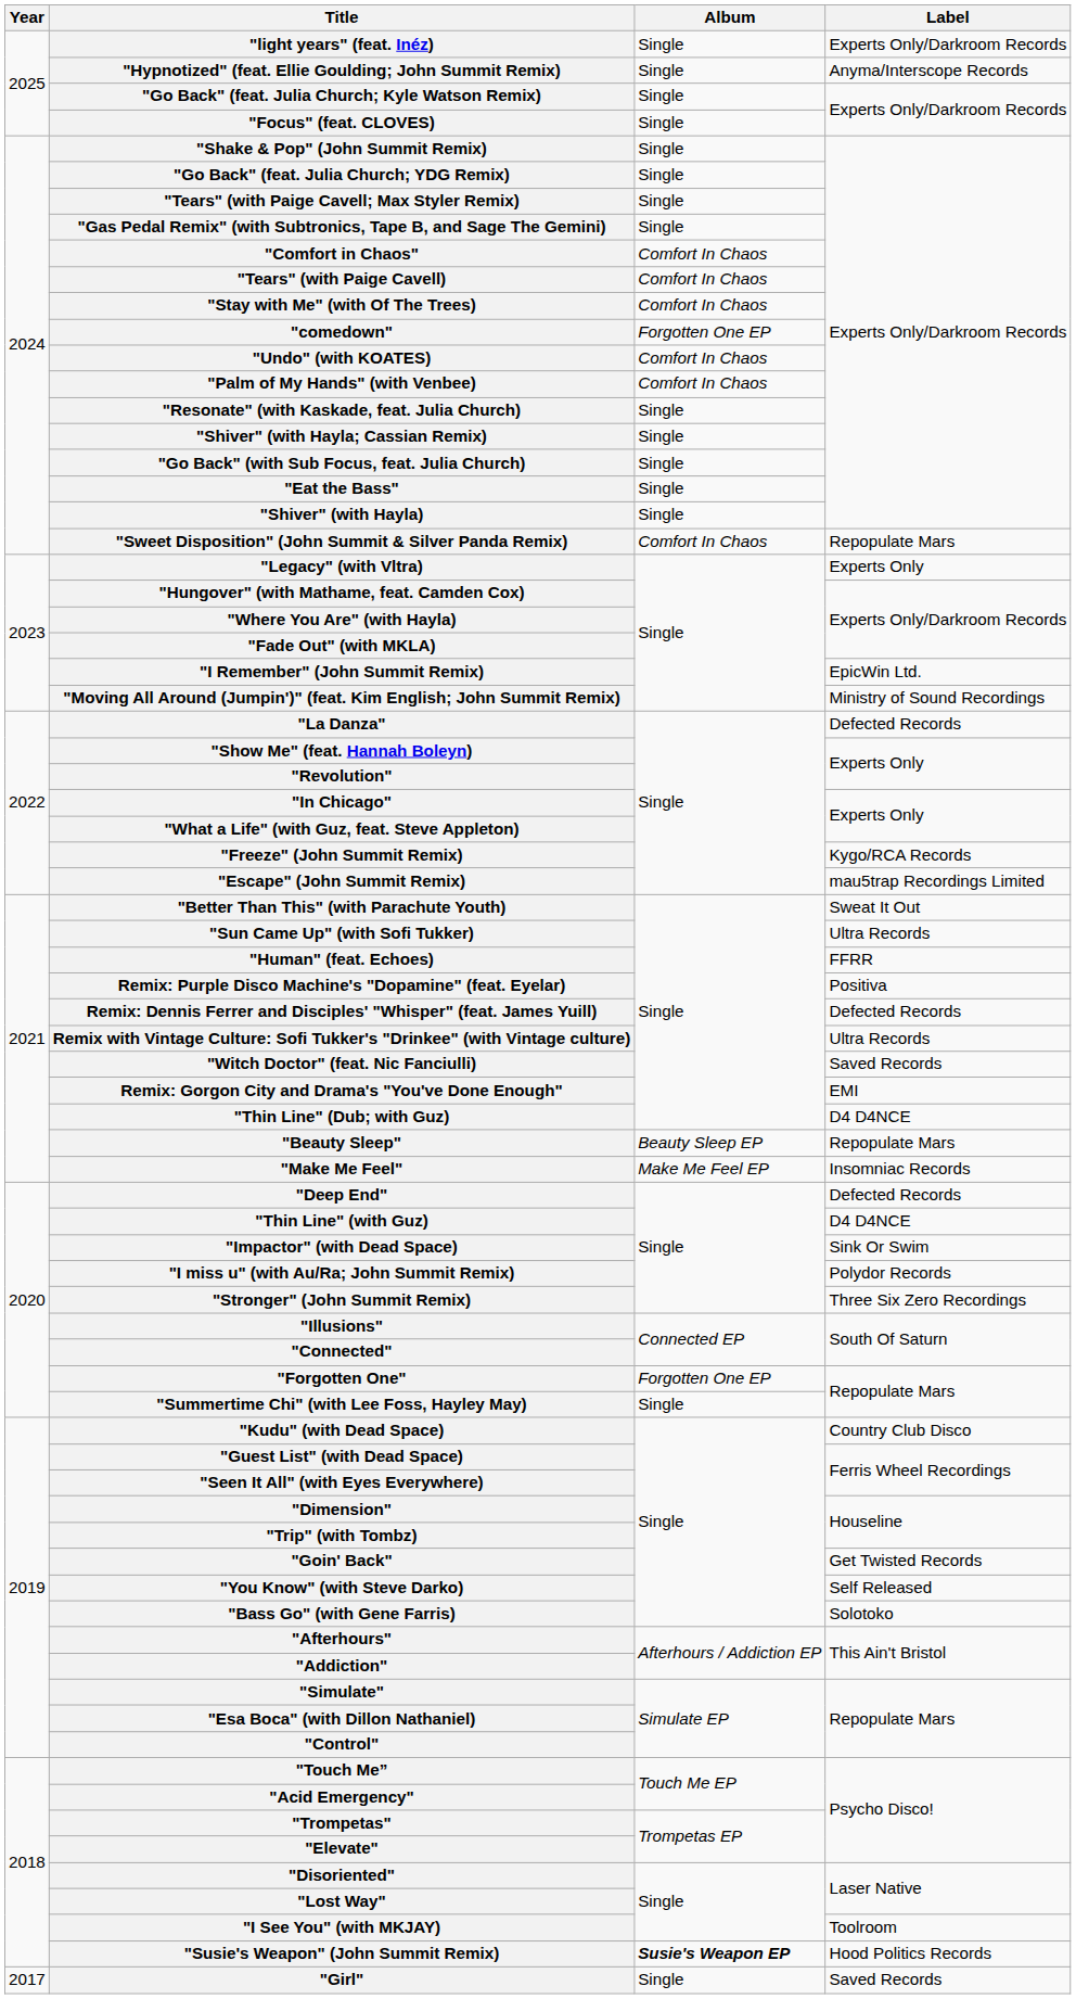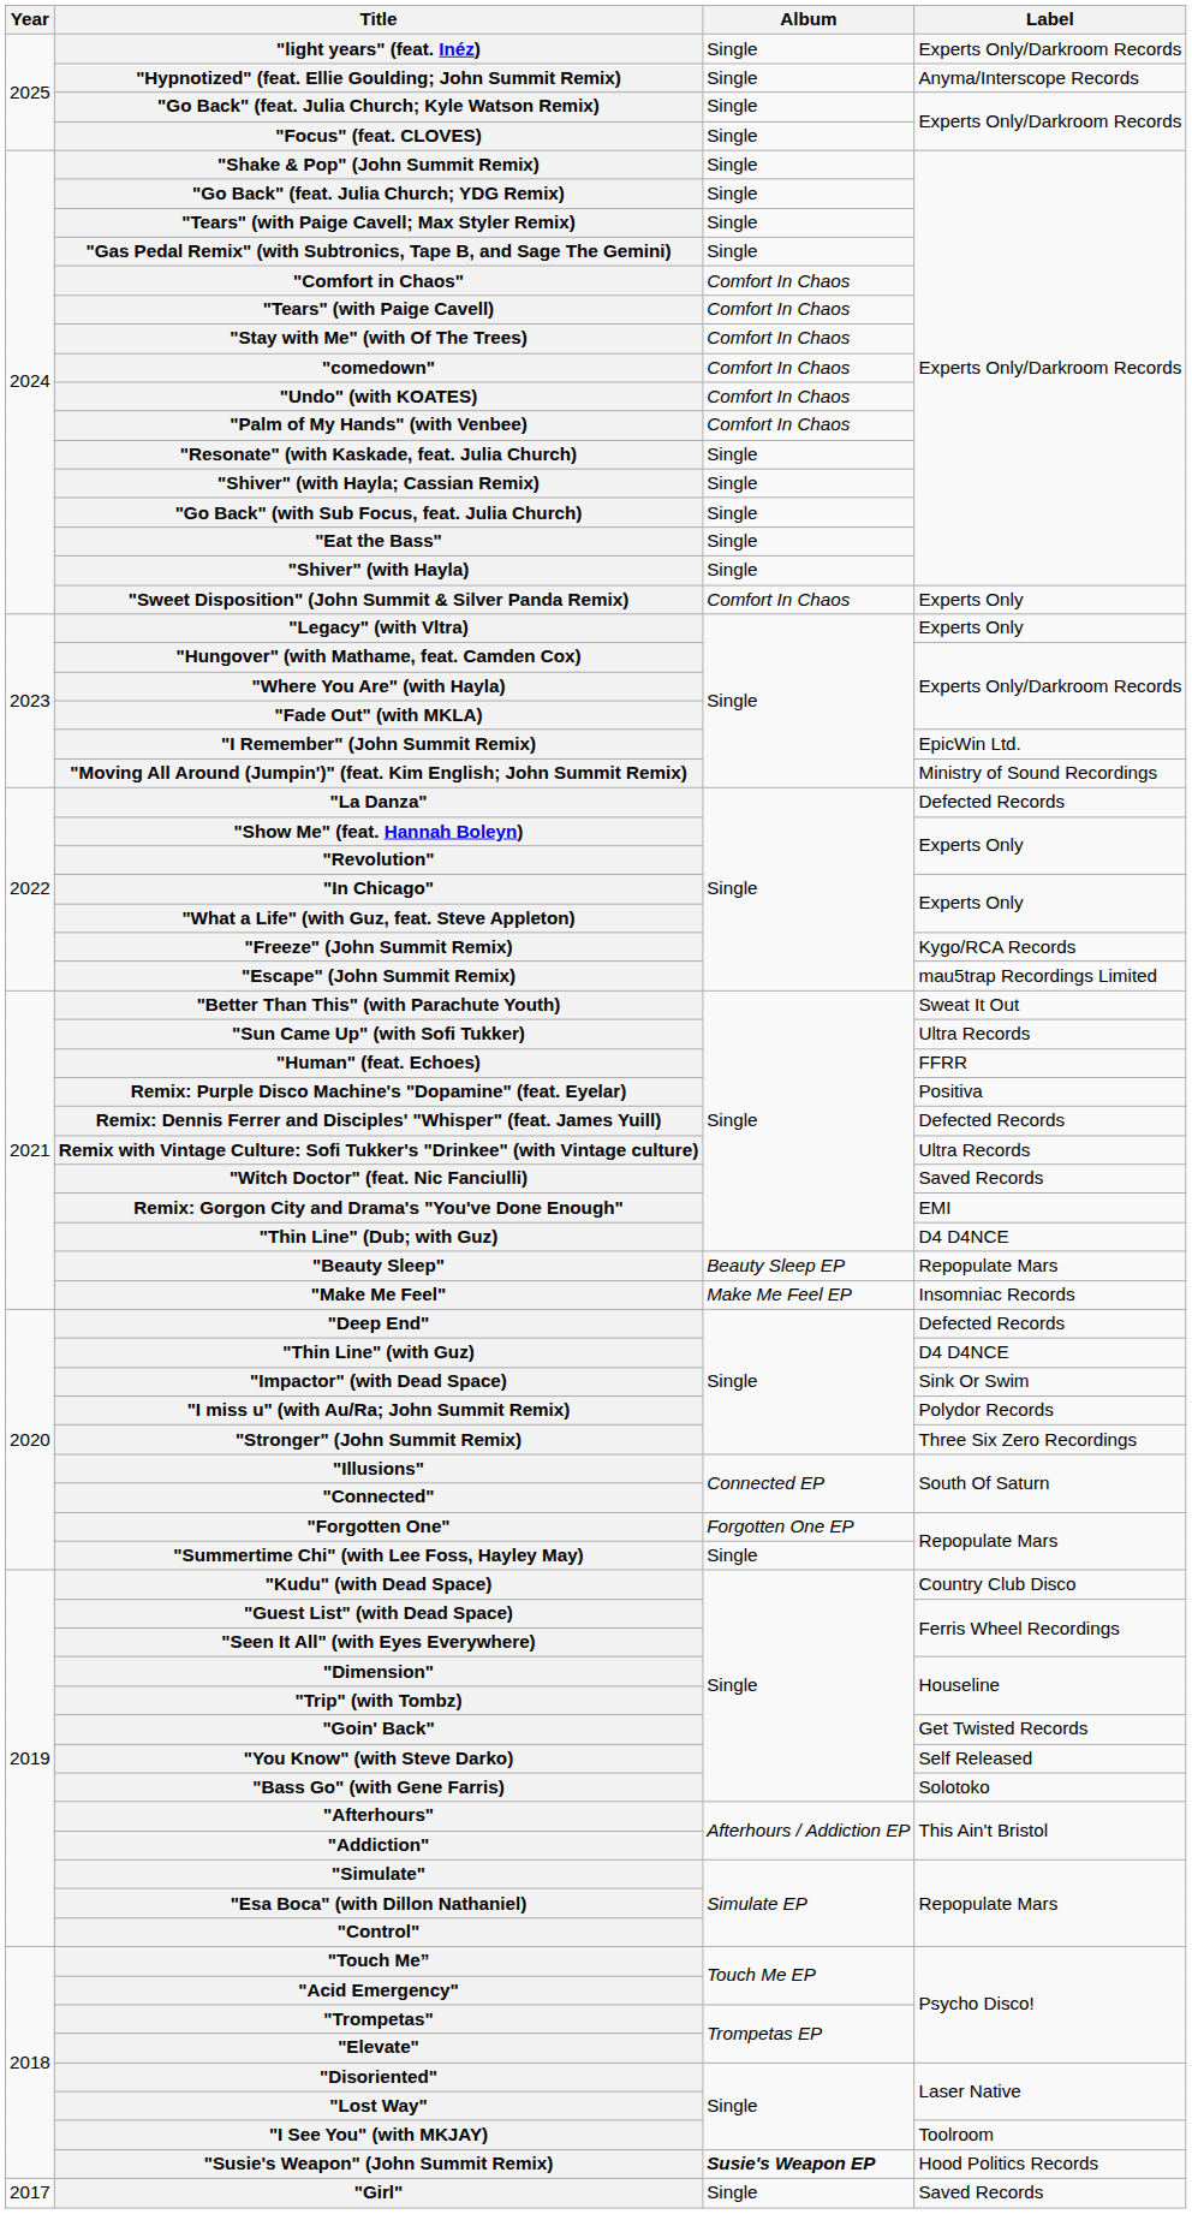 <table class="wikitable plainrowheaders" style="text-align:left">
 <tr>
 <th scope="col">Year</th>
 <th scope="col">Title</th>
 <th scope="col">Album</th>
 <th scope="col">Label</th>
 </tr>
 <tr>
 <td rowspan="4">2025</td>
 <th scope="row">"light years" (feat. <a href='#'>Inéz</a>)</th>
 <td>Single</td>
 <td>Experts Only/Darkroom Records</td>
 </tr>
 <tr>
 <th scope="row">"Hypnotized" (feat. Ellie Goulding; John Summit Remix)</th>
 <td>Single</td>
 <td>Anyma/Interscope Records</td>
 </tr>
 <tr>
 <th scope="row">"Go Back" (feat. Julia Church; Kyle Watson Remix)</th>
 <td>Single</td>
 <td rowspan="2">Experts Only/Darkroom Records</td>
 </tr>
 <tr>
 <th scope="row">"Focus" (feat. CLOVES)</th>
 <td>Single</td>
 </tr>
 <tr>
 <td colspan="1" rowspan="16">2024</td>
 <th scope="row">"Shake & Pop" (John Summit Remix)</th>
 <td>Single</td>
 <td colspan="1" rowspan="15">Experts Only/Darkroom Records</td>
 </tr>
 <tr>
 <th scope="row">"Go Back" (feat. Julia Church; YDG Remix)</th>
 <td>Single</td>
 </tr>
 <tr>
 <th scope="row">"Tears" (with Paige Cavell; Max Styler Remix)</th>
 <td>Single</td>
 </tr>
 <tr>
 <th scope="row">"Gas Pedal Remix" (with Subtronics, Tape B, and Sage The Gemini)</th>
 <td>Single</td>
 </tr>
 <tr>
 <th scope="row">"Comfort in Chaos"</th>
 <td><em>Comfort In Chaos</em></td>
 </tr>
 <tr>
 <th scope="row">"Tears" (with Paige Cavell)</th>
 <td><em>Comfort In Chaos</em></td>
 </tr>
 <tr>
 <th scope="row">"Stay with Me" (with Of The Trees)</th>
 <td><em>Comfort In Chaos</em></td>
 </tr>
 <tr>
 <th scope="row">"comedown"</th>
-<td><em>Forgotten One EP</em></td>
+<td><em>Comfort In Chaos</em></td>
 </tr>
 <tr>
 <th scope="row">"Undo" (with KOATES)</th>
 <td><em>Comfort In Chaos</em></td>
 </tr>
 <tr>
 <th scope="row">"Palm of My Hands" (with Venbee)</th>
 <td><em>Comfort In Chaos</em></td>
 </tr>
 <tr>
 <th scope="row">"Resonate" (with Kaskade, feat. Julia Church)</th>
 <td>Single</td>
 </tr>
 <tr>
 <th scope="row">"Shiver" (with Hayla; Cassian Remix)</th>
 <td>Single</td>
 </tr>
 <tr>
 <th scope="row">"Go Back" (with Sub Focus, feat. Julia Church)</th>
 <td>Single</td>
 </tr>
 <tr>
 <th scope="row">"Eat the Bass"</th>
 <td>Single</td>
 </tr>
 <tr>
 <th scope="row">"Shiver" (with Hayla)</th>
 <td>Single</td>
 </tr>
 <tr>
 <th scope="row">"Sweet Disposition" (John Summit & Silver Panda Remix)</th>
 <td><em>Comfort In Chaos</em></td>
-<td>Repopulate Mars</td>
+<td>Experts Only</td>
 </tr>
 <tr>
 <td rowspan="6">2023</td>
 <th scope="row">"Legacy" (with Vltra)</th>
 <td rowspan="6">Single</td>
 <td>Experts Only</td>
 </tr>
 <tr>
 <th scope="row">"Hungover" (with Mathame, feat. Camden Cox)</th>
 <td rowspan="3">Experts Only/Darkroom Records</td>
 </tr>
 <tr>
 <th scope="row">"Where You Are" (with Hayla)</th>
 </tr>
 <tr>
 <th scope="row">"Fade Out" (with MKLA)</th>
 </tr>
 <tr>
 <th scope="row">"I Remember" (John Summit Remix)</th>
 <td>EpicWin Ltd.</td>
 </tr>
 <tr>
 <th scope="row">"Moving All Around (Jumpin')" (feat. Kim English; John Summit Remix)</th>
 <td>Ministry of Sound Recordings</td>
 </tr>
 <tr>
 <td rowspan="7">2022</td>
 <th scope="row">"La Danza"</th>
 <td rowspan="7">Single</td>
 <td>Defected Records</td>
 </tr>
 <tr>
 <th scope="row">"Show Me" (feat. <a href='#'>Hannah Boleyn</a>)</th>
 <td rowspan="2">Experts Only</td>
 </tr>
 <tr>
 <th scope="row">"Revolution"</th>
 </tr>
 <tr>
 <th scope="row">"In Chicago"</th>
 <td rowspan="2">Experts Only</td>
 </tr>
 <tr>
 <th scope="row">"What a Life" (with Guz, feat. Steve Appleton)</th>
 </tr>
 <tr>
 <th scope="row">"Freeze" (John Summit Remix)</th>
 <td>Kygo/RCA Records</td>
 </tr>
 <tr>
 <th scope="row">"Escape" (John Summit Remix)</th>
 <td>mau5trap Recordings Limited</td>
 </tr>
 <tr>
 <td rowspan="11">2021</td>
 <th scope="row">"Better Than This" (with Parachute Youth)</th>
 <td rowspan="9">Single</td>
 <td>Sweat It Out</td>
 </tr>
 <tr>
 <th scope="row">"Sun Came Up" (with Sofi Tukker)</th>
 <td>Ultra Records</td>
 </tr>
 <tr>
 <th scope="row">"Human" (feat. Echoes)</th>
 <td>FFRR</td>
 </tr>
 <tr>
 <th scope="row">Remix: Purple Disco Machine's "Dopamine" (feat. Eyelar)</th>
 <td>Positiva</td>
 </tr>
 <tr>
 <th scope="row">Remix: Dennis Ferrer and Disciples' "Whisper" (feat. James Yuill)</th>
 <td>Defected Records</td>
 </tr>
 <tr>
 <th scope="row">Remix with Vintage Culture: Sofi Tukker's "Drinkee" (with Vintage culture)</th>
 <td>Ultra Records</td>
 </tr>
 <tr>
 <th scope="row">"Witch Doctor" (feat. Nic Fanciulli)</th>
 <td>Saved Records</td>
 </tr>
 <tr>
 <th scope="row">Remix: Gorgon City and Drama's "You've Done Enough"</th>
 <td>EMI</td>
 </tr>
 <tr>
 <th scope="row">"Thin Line" (Dub; with Guz)</th>
 <td>D4 D4NCE</td>
 </tr>
 <tr>
 <th scope="row">"Beauty Sleep"</th>
 <td><em>Beauty Sleep EP</em></td>
 <td>Repopulate Mars</td>
 </tr>
 <tr>
 <th scope="row">"Make Me Feel"</th>
 <td><em>Make Me Feel EP</em></td>
 <td>Insomniac Records</td>
 </tr>
 <tr>
 <td rowspan="9">2020</td>
 <th scope="row">"Deep End"</th>
 <td rowspan="5">Single</td>
 <td>Defected Records</td>
 </tr>
 <tr>
 <th scope="row">"Thin Line" (with Guz)</th>
 <td>D4 D4NCE</td>
 </tr>
 <tr>
 <th scope="row">"Impactor" (with Dead Space)</th>
 <td>Sink Or Swim</td>
 </tr>
 <tr>
 <th scope="row">"I miss u" (with Au/Ra; John Summit Remix)</th>
 <td>Polydor Records</td>
 </tr>
 <tr>
 <th scope="row">"Stronger" (John Summit Remix)</th>
 <td>Three Six Zero Recordings</td>
 </tr>
 <tr>
 <th scope="row">"Illusions"</th>
 <td rowspan="2"><em>Connected EP</em></td>
 <td rowspan="2">South Of Saturn</td>
 </tr>
 <tr>
 <th scope="row">"Connected"</th>
 </tr>
 <tr>
 <th scope="row">"Forgotten One"</th>
 <td><em>Forgotten One EP</em></td>
 <td rowspan="2">Repopulate Mars</td>
 </tr>
 <tr>
 <th scope="row">"Summertime Chi" (with Lee Foss, Hayley May)</th>
 <td>Single</td>
 </tr>
 <tr>
 <td rowspan="13">2019</td>
 <th scope="row">"Kudu" (with Dead Space)</th>
 <td rowspan="8">Single</td>
 <td>Country Club Disco</td>
 </tr>
 <tr>
 <th scope="row">"Guest List" (with Dead Space)</th>
 <td rowspan="2">Ferris Wheel Recordings</td>
 </tr>
 <tr>
 <th scope="row">"Seen It All" (with Eyes Everywhere)</th>
 </tr>
 <tr>
 <th scope="row">"Dimension"</th>
 <td rowspan="2">Houseline</td>
 </tr>
 <tr>
 <th scope="row">"Trip" (with Tombz)</th>
 </tr>
 <tr>
 <th scope="row">"Goin' Back"</th>
 <td>Get Twisted Records</td>
 </tr>
 <tr>
 <th scope="row">"You Know" (with Steve Darko)</th>
 <td>Self Released</td>
 </tr>
 <tr>
 <th scope="row">"Bass Go" (with Gene Farris)</th>
 <td>Solotoko</td>
 </tr>
 <tr>
 <th scope="row">"Afterhours"</th>
 <td rowspan="2"><em>Afterhours / Addiction EP</em></td>
 <td rowspan="2">This Ain't Bristol</td>
 </tr>
 <tr>
 <th scope="row">"Addiction"</th>
 </tr>
 <tr>
 <th scope="row">"Simulate"</th>
 <td rowspan="3"><em>Simulate EP</em></td>
 <td rowspan="3">Repopulate Mars</td>
 </tr>
 <tr>
 <th scope="row">"Esa Boca" (with Dillon Nathaniel)</th>
 </tr>
 <tr>
 <th scope="row">"Control"</th>
 </tr>
 <tr>
 <td rowspan="8">2018</td>
 <th scope="row">"Touch Me”</th>
 <td rowspan="2"><em>Touch Me EP</em></td>
 <td rowspan="4">Psycho Disco!</td>
 </tr>
 <tr>
 <th scope="row">"Acid Emergency"</th>
 </tr>
 <tr>
 <th scope="row">"Trompetas"</th>
 <td rowspan="2"><em>Trompetas EP</em></td>
 </tr>
 <tr>
 <th scope="row">"Elevate"</th>
 </tr>
 <tr>
 <th scope="row">"Disoriented"</th>
 <td rowspan="3">Single</td>
 <td rowspan="2">Laser Native</td>
 </tr>
 <tr>
 <th scope="row">"Lost Way"</th>
 </tr>
 <tr>
 <th scope="row">"I See You" (with MKJAY)</th>
 <td>Toolroom</td>
 </tr>
 <tr>
 <th scope="row">"Susie's Weapon" (John Summit Remix)</th>
 <td><strong><em>Susie's Weapon EP</em></strong></td>
 <td>Hood Politics Records</td>
 </tr>
 <tr>
 <td>2017</td>
 <th scope="row">"Girl"</th>
 <td>Single</td>
 <td>Saved Records</td>
 </tr>
 </table>
